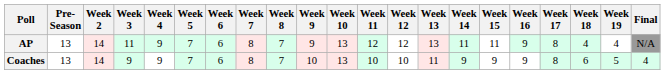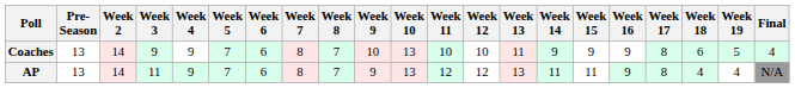 <table class="wikitable" style="white-space:nowrap;font-size:90%">
 <tr>
 <th>Poll</th>
 <th>Pre-<br>Season</th>
 <th>Week<br>2</th>
 <th>Week<br>3</th>
 <th>Week<br>4</th>
 <th>Week<br>5</th>
 <th>Week<br>6</th>
 <th>Week<br>7</th>
 <th>Week<br>8</th>
 <th>Week<br>9</th>
 <th>Week<br>10</th>
 <th>Week<br>11</th>
 <th>Week<br>12</th>
 <th>Week<br>13</th>
 <th>Week<br>14</th>
 <th>Week<br>15</th>
 <th>Week<br>16</th>
 <th>Week<br>17</th>
 <th>Week<br>18</th>
 <th>Week<br>19</th>
 <th>Final</th>
 </tr>
 <tr style="text-align:center;">
+<th>Coaches</th>
+<td style="background:#FFF;">13</td>
+<td style="background:#FFE6E6;">14</td>
+<td style="background:#D8FFEB;">9</td>
+<td style="background:#FFF;">9</td>
+<td style="background:#D8FFEB;">7</td>
+<td style="background:#D8FFEB;">6</td>
+<td style="background:#FFE6E6;">8</td>
+<td style="background:#D8FFEB;">7</td>
+<td style="background:#FFE6E6;">10</td>
+<td style="background:#FFE6E6;">13</td>
+<td style="background:#D8FFEB;">10</td>
+<td style="background:#FFF;">10</td>
+<td style="background:#FFE6E6;">11</td>
+<td style="background:#D8FFEB;">9</td>
+<td style="background:#FFF;">9</td>
+<td style="background:#FFF;">9</td>
+<td style="background:#D8FFEB;">8</td>
+<td style="background:#D8FFEB;">6</td>
+<td style="background:#D8FFEB;">5</td>
+<td style="background:#D8FFEB;">4</td>
+</tr>
+<tr style="text-align:center;">
 <th>AP</th>
 <td style="background:#FFF;">13</td>
 <td style="background:#FFE6E6;">14</td>
 <td style="background:#D8FFEB;">11</td>
 <td style="background:#D8FFEB;">9</td>
 <td style="background:#D8FFEB;">7</td>
 <td style="background:#D8FFEB;">6</td>
 <td style="background:#FFE6E6;">8</td>
 <td style="background:#D8FFEB;">7</td>
 <td style="background:#FFE6E6;">9</td>
 <td style="background:#FFE6E6;">13</td>
 <td style="background:#D8FFEB;">12</td>
 <td style="background:#FFF;">12</td>
 <td style="background:#FFE6E6;">13</td>
 <td style="background:#D8FFEB;">11</td>
 <td style="background:#FFF;">11</td>
 <td style="background:#D8FFEB;">9</td>
 <td style="background:#D8FFEB;">8</td>
 <td style="background:#D8FFEB;">4</td>
 <td style="background:#FFF;">4</td>
 <td style="background:#999;">N/A</td>
 </tr>
-<tr style="text-align:center;">
-<th>Coaches</th>
-<td style="background:#FFF;">13</td>
-<td style="background:#FFE6E6;">14</td>
-<td style="background:#D8FFEB;">9</td>
-<td style="background:#FFF;">9</td>
-<td style="background:#D8FFEB;">7</td>
-<td style="background:#D8FFEB;">6</td>
-<td style="background:#FFE6E6;">8</td>
-<td style="background:#D8FFEB;">7</td>
-<td style="background:#FFE6E6;">10</td>
-<td style="background:#FFE6E6;">13</td>
-<td style="background:#D8FFEB;">10</td>
-<td style="background:#FFF;">10</td>
-<td style="background:#FFE6E6;">11</td>
-<td style="background:#D8FFEB;">9</td>
-<td style="background:#FFF;">9</td>
-<td style="background:#FFF;">9</td>
-<td style="background:#D8FFEB;">8</td>
-<td style="background:#D8FFEB;">6</td>
-<td style="background:#D8FFEB;">5</td>
-<td style="background:#D8FFEB;">4</td>
-</tr>
 </table>
